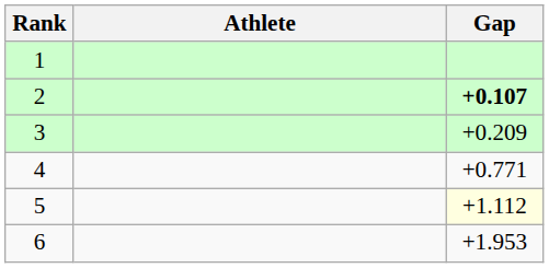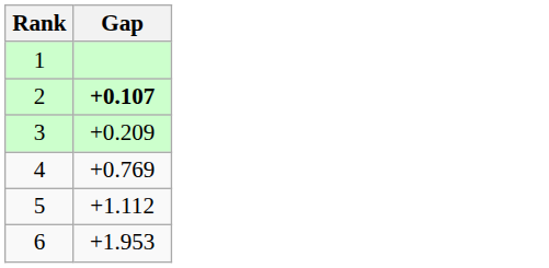 <table class=wikitable style="text-align:center">
 <tr>
 <th width=40>Rank</th>
-<th width=250>Athlete</th>
 <th width=60>Gap</th>
 </tr>
 <tr bgcolor="ccffcc">
 <td>1</td>
-<td align=left></td>
 <td></td>
 </tr>
 <tr bgcolor="ccffcc">
 <td>2</td>
-<td align=left></td>
 <td><strong>+0.107</strong></td>
 </tr>
 <tr bgcolor="ccffcc">
 <td>3</td>
-<td align=left></td>
 <td>+0.209</td>
 </tr>
 <tr>
 <td>4</td>
-<td align=left></td>
-<td>+0.771</td>
+<td>+0.769</td>
 </tr>
 <tr>
 <td>5</td>
-<td align=left></td>
-<td style="background: lightyellow;">+1.112</td>
+<td>+1.112</td>
 </tr>
 <tr>
 <td>6</td>
-<td align=left></td>
 <td>+1.953</td>
 </tr>
 </table>
